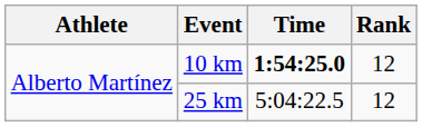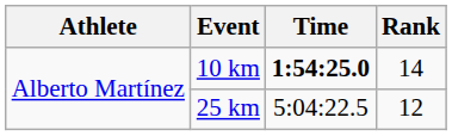 <table class=wikitable style="font-size:90%;">
 <tr>
 <th>Athlete</th>
 <th>Event</th>
 <th>Time</th>
 <th>Rank</th>
 </tr>
 <tr style="text-align:center">
 <td style="text-align:left"rowspan=2><a href='#'>Alberto Martínez</a></td>
 <td style="text-align:left"><a href='#'>10 km</a></td>
 <td><strong>1:54:25.0</strong></td>
-<td>12</td>
+<td>14</td>
 </tr>
 <tr style="text-align:center">
 <td style="text-align:left"><a href='#'>25 km</a></td>
 <td>5:04:22.5</td>
 <td>12</td>
 </tr>
 </table>
